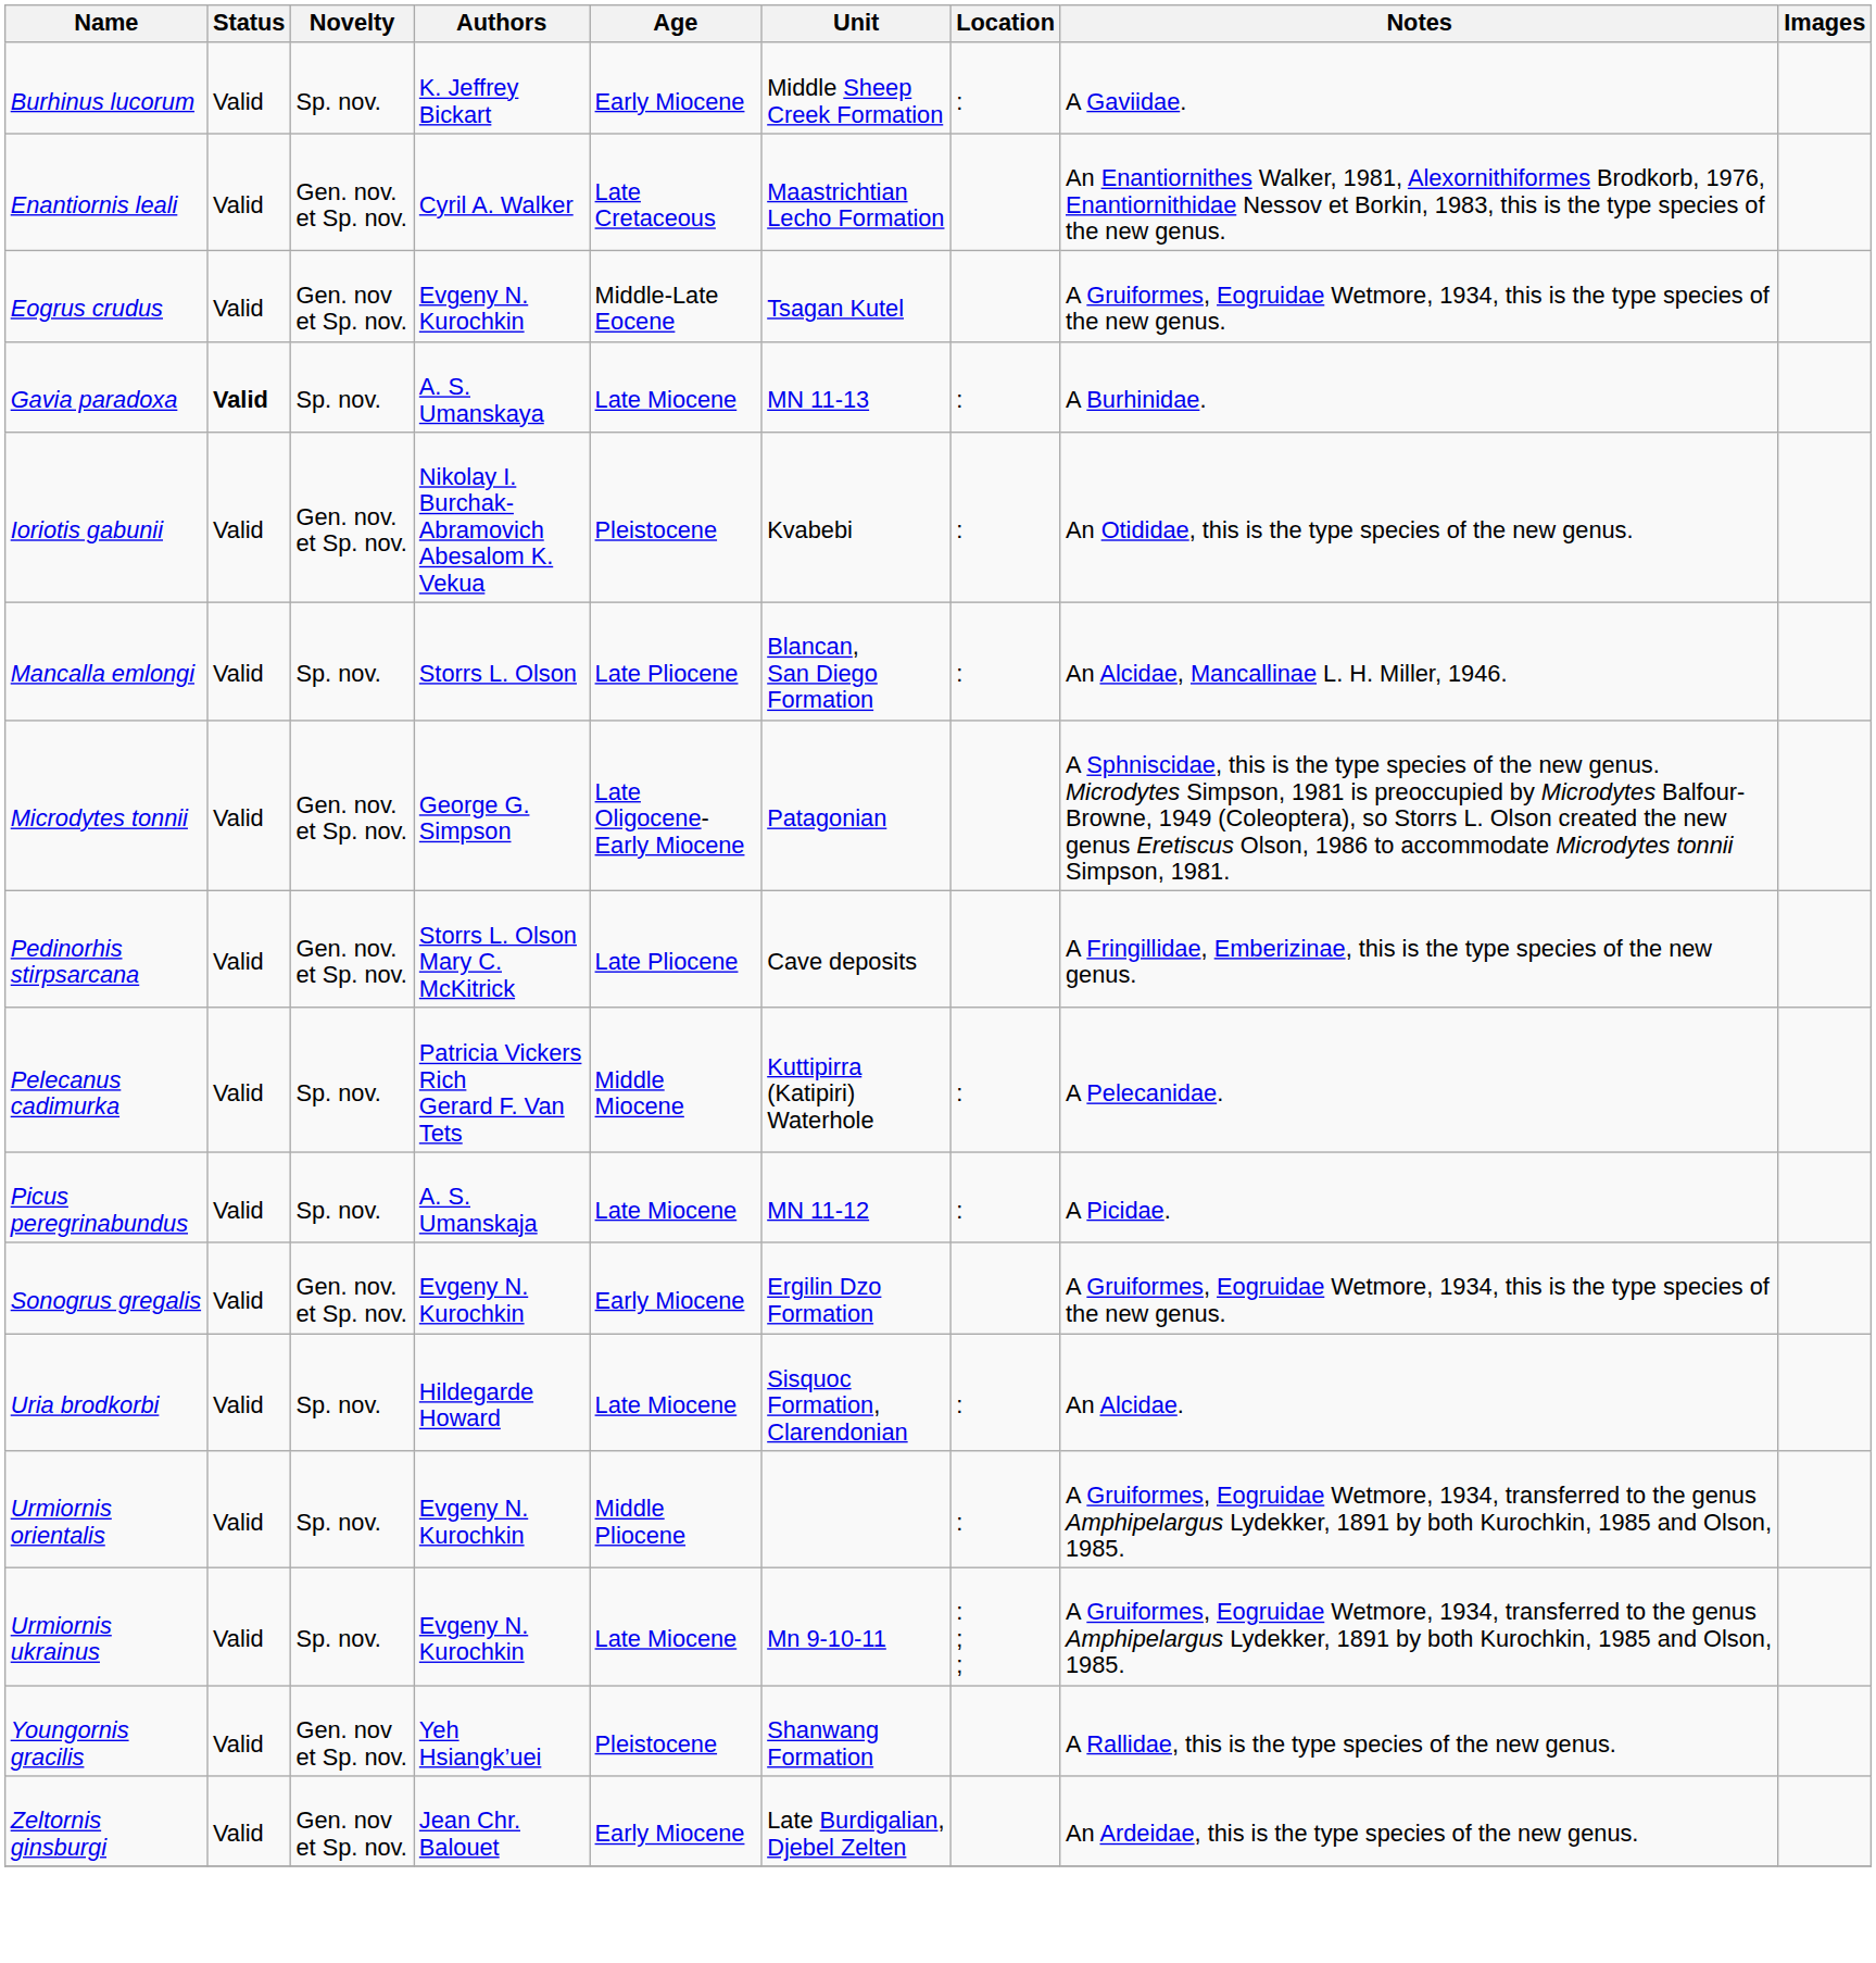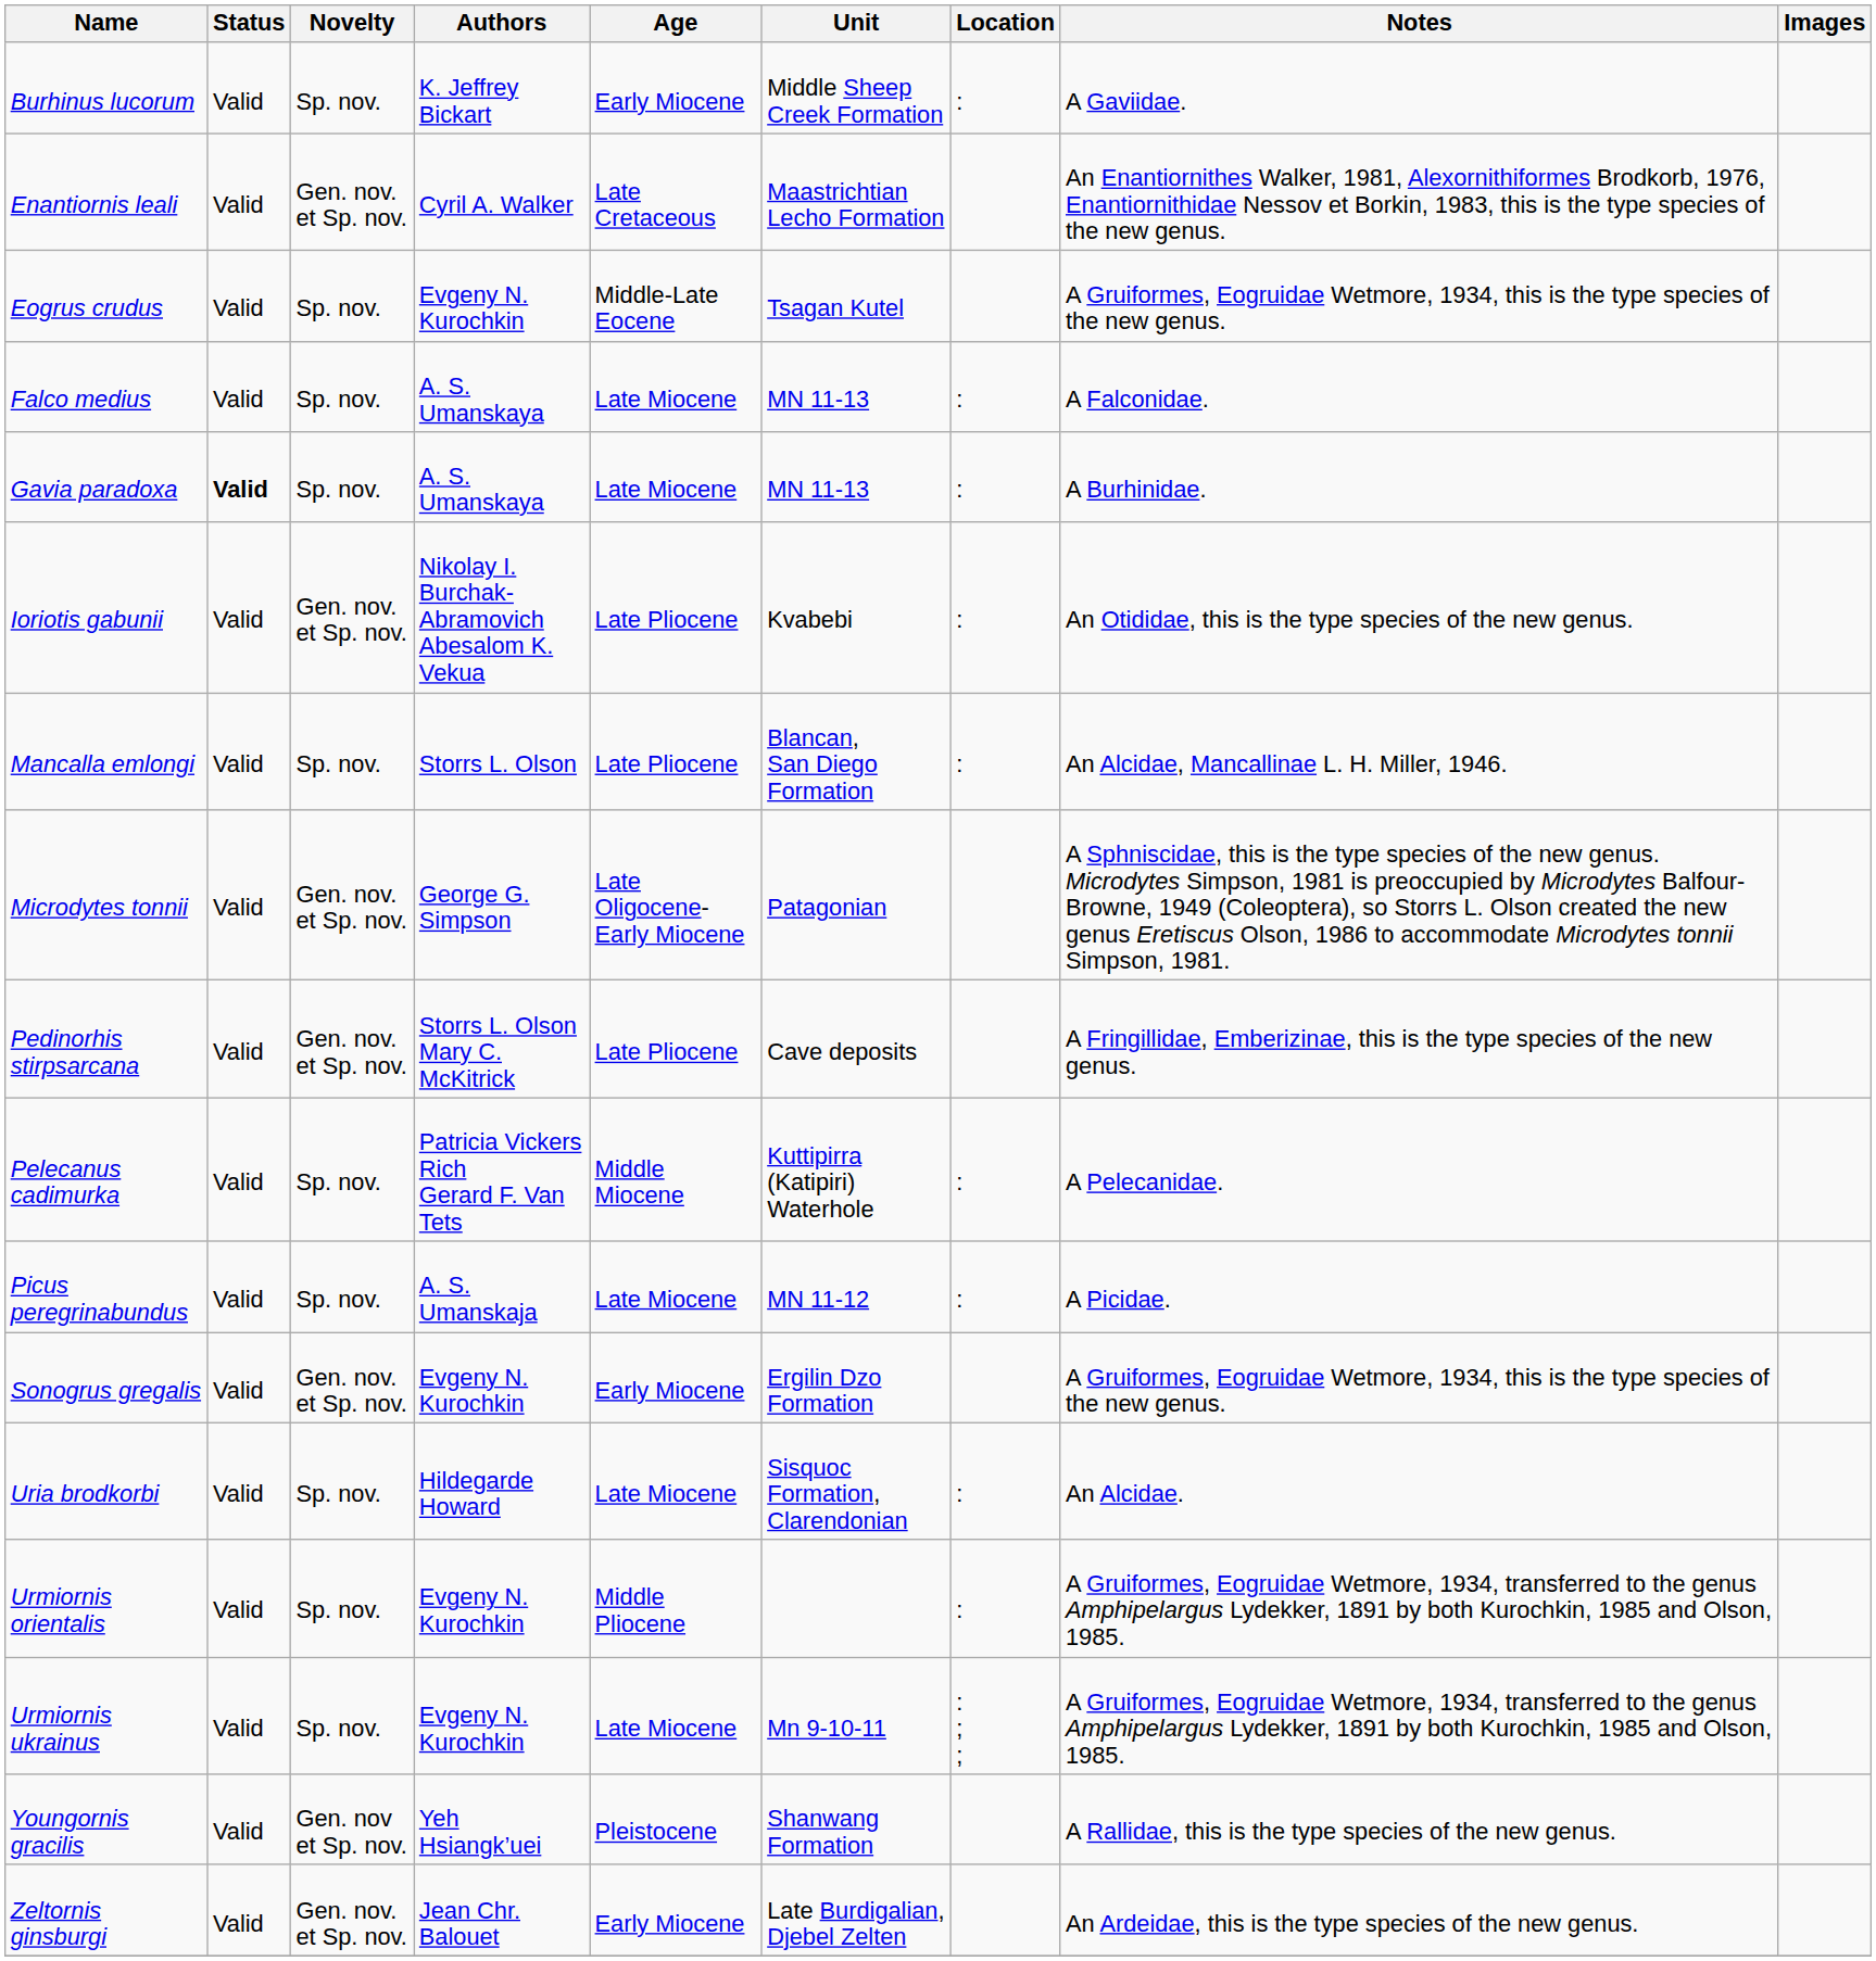 <table class="wikitable sortable" align="center" width="100%">
 <tr>
 <th>Name</th>
 <th>Status</th>
 <th>Novelty</th>
 <th>Authors</th>
 <th>Age</th>
 <th>Unit</th>
 <th>Location</th>
 <th>Notes</th>
 <th>Images</th>
 </tr>
 <tr>
 <td><br><em><a href='#'>Burhinus lucorum</a></em> </td>
 <td><br>Valid</td>
 <td><br>Sp. nov.</td>
 <td><br><a href='#'>K. Jeffrey Bickart</a></td>
 <td><br><a href='#'>Early Miocene</a></td>
 <td><br>Middle <a href='#'>Sheep Creek Formation</a></td>
 <td><br>:<br></td>
 <td><br>A <a href='#'>Gaviidae</a>.</td>
 <td></td>
 </tr>
 <tr>
 <td><br><em><a href='#'>Enantiornis leali</a></em> </td>
 <td><br>Valid</td>
 <td><br>Gen. nov. et Sp. nov.</td>
 <td><br><a href='#'>Cyril A. Walker</a></td>
 <td><br><a href='#'>Late Cretaceous</a></td>
 <td><br><a href='#'>Maastrichtian</a><br><a href='#'>Lecho Formation</a></td>
 <td><br></td>
 <td><br>An <a href='#'>Enantiornithes</a> Walker, 1981, <a href='#'>Alexornithiformes</a> Brodkorb, 1976, <a href='#'>Enantiornithidae</a> Nessov et Borkin, 1983, this is the type species of the new genus.</td>
 <td></td>
 </tr>
 <tr>
 <td><br><em><a href='#'>Eogrus crudus</a></em> </td>
 <td><br>Valid</td>
-<td><br>Gen. nov et Sp. nov.</td>
+<td><br>Sp. nov.</td>
 <td><br><a href='#'>Evgeny N. Kurochkin</a></td>
 <td><br>Middle-Late <a href='#'>Eocene</a></td>
 <td><br><a href='#'>Tsagan Kutel</a></td>
 <td><br></td>
 <td><br>A <a href='#'>Gruiformes</a>, <a href='#'>Eogruidae</a> Wetmore, 1934, this is the type species of the new genus.</td>
+<td></td>
+</tr>
+<tr>
+<td><br><em><a href='#'>Falco medius</a></em> </td>
+<td><br>Valid</td>
+<td><br>Sp. nov.</td>
+<td><br><a href='#'>A. S. Umanskaya</a></td>
+<td><br><a href='#'>Late Miocene</a></td>
+<td><br><a href='#'>MN 11-13</a></td>
+<td><br>:<br></td>
+<td><br>A <a href='#'>Falconidae</a>.</td>
 <td></td>
 </tr>
 <tr>
 <td><br><em><a href='#'>Gavia paradoxa</a></em> </td>
 <td><strong><br>Valid</strong></td>
 <td><br>Sp. nov.</td>
 <td><br><a href='#'>A. S. Umanskaya</a></td>
 <td><br><a href='#'>Late Miocene</a></td>
 <td><br><a href='#'>MN 11-13</a></td>
 <td><br>:<br></td>
 <td><br>A <a href='#'>Burhinidae</a>.</td>
 <td></td>
 </tr>
 <tr>
 <td><br><em><a href='#'>Ioriotis gabunii</a></em> </td>
 <td><br>Valid</td>
 <td><br>Gen. nov. et Sp. nov.</td>
 <td><br><a href='#'>Nikolay I. Burchak-Abramovich</a><br><a href='#'>Abesalom K. Vekua</a></td>
-<td><br><a href='#'>Pleistocene</a></td>
+<td><br><a href='#'>Late Pliocene</a></td>
 <td><br>Kvabebi</td>
 <td><br>:<br></td>
 <td><br>An <a href='#'>Otididae</a>, this is the type species of the new genus.</td>
 <td></td>
 </tr>
 <tr>
 <td><br><em><a href='#'>Mancalla emlongi</a></em> </td>
 <td><br>Valid</td>
 <td><br>Sp. nov.</td>
 <td><br><a href='#'>Storrs L. Olson</a></td>
 <td><br><a href='#'>Late Pliocene</a></td>
 <td><br><a href='#'>Blancan</a>,<br><a href='#'>San Diego Formation</a></td>
 <td><br>:<br></td>
 <td><br>An <a href='#'>Alcidae</a>, <a href='#'>Mancallinae</a> L. H. Miller, 1946.</td>
 <td></td>
 </tr>
 <tr>
 <td><br><em><a href='#'>Microdytes tonnii</a></em> </td>
 <td><br>Valid</td>
 <td><br>Gen. nov. et Sp. nov.</td>
 <td><br><a href='#'>George G. Simpson</a></td>
 <td><br><a href='#'>Late Oligocene</a>-<a href='#'>Early Miocene</a></td>
 <td><br><a href='#'>Patagonian</a></td>
 <td><br></td>
 <td><br>A <a href='#'>Sphniscidae</a>, this is the type species of the new genus. <em>Microdytes</em> Simpson, 1981 is preoccupied by <em>Microdytes</em> Balfour-Browne, 1949 (Coleoptera), so Storrs L. Olson created the new genus <em>Eretiscus</em> Olson, 1986 to accommodate <em>Microdytes tonnii</em> Simpson, 1981.</td>
 <td></td>
 </tr>
 <tr>
 <td><br><em><a href='#'>Pedinorhis stirpsarcana</a></em> </td>
 <td><br>Valid</td>
 <td><br>Gen. nov. et Sp. nov.</td>
 <td><br><a href='#'>Storrs L. Olson</a><br><a href='#'>Mary C. McKitrick</a></td>
 <td><br><a href='#'>Late Pliocene</a></td>
 <td><br>Cave deposits</td>
 <td><br></td>
 <td><br>A <a href='#'>Fringillidae</a>, <a href='#'>Emberizinae</a>, this is the type species of the new genus.</td>
 <td></td>
 </tr>
 <tr>
 <td><br><em><a href='#'>Pelecanus cadimurka</a></em> </td>
 <td><br>Valid</td>
 <td><br>Sp. nov.</td>
 <td><br><a href='#'>Patricia Vickers Rich</a><br><a href='#'>Gerard F. Van Tets</a></td>
 <td><br><a href='#'>Middle Miocene</a></td>
 <td><br><a href='#'>Kuttipirra</a> (Katipiri) Waterhole</td>
 <td><br>:<br></td>
 <td><br>A <a href='#'>Pelecanidae</a>.</td>
 <td></td>
 </tr>
 <tr>
 <td><br><em><a href='#'>Picus peregrinabundus</a></em> </td>
 <td><br>Valid</td>
 <td><br>Sp. nov.</td>
 <td><br><a href='#'>A. S. Umanskaja</a></td>
 <td><br><a href='#'>Late Miocene</a></td>
 <td><br><a href='#'>MN 11-12</a></td>
 <td><br>:<br></td>
 <td><br>A <a href='#'>Picidae</a>.</td>
 <td></td>
 </tr>
 <tr>
 <td><br><em><a href='#'>Sonogrus gregalis</a></em> </td>
 <td><br>Valid</td>
 <td><br>Gen. nov. et Sp. nov.</td>
 <td><br><a href='#'>Evgeny N. Kurochkin</a></td>
 <td><br><a href='#'>Early Miocene</a></td>
 <td><br><a href='#'>Ergilin Dzo Formation</a></td>
 <td><br></td>
 <td><br>A <a href='#'>Gruiformes</a>, <a href='#'>Eogruidae</a> Wetmore, 1934, this is the type species of the new genus.</td>
 <td></td>
 </tr>
 <tr>
 <td><br><em><a href='#'>Uria brodkorbi</a></em> </td>
 <td><br>Valid</td>
 <td><br>Sp. nov.</td>
 <td><br><a href='#'>Hildegarde Howard</a></td>
 <td><br><a href='#'>Late Miocene</a></td>
 <td><br><a href='#'>Sisquoc Formation</a>,<br><a href='#'>Clarendonian</a></td>
 <td><br>:<br></td>
 <td><br>An <a href='#'>Alcidae</a>.</td>
 <td></td>
 </tr>
 <tr>
 <td><br><em><a href='#'>Urmiornis orientalis</a></em> </td>
 <td><br>Valid</td>
 <td><br>Sp. nov.</td>
 <td><br><a href='#'>Evgeny N. Kurochkin</a></td>
 <td><br><a href='#'>Middle Pliocene</a></td>
 <td></td>
 <td><br>:<br></td>
 <td><br>A <a href='#'>Gruiformes</a>, <a href='#'>Eogruidae</a> Wetmore, 1934, transferred to the genus <em>Amphipelargus</em> Lydekker, 1891 by both Kurochkin, 1985 and Olson, 1985.</td>
 <td></td>
 </tr>
 <tr>
 <td><br><em><a href='#'>Urmiornis ukrainus</a></em> </td>
 <td><br>Valid</td>
 <td><br>Sp. nov.</td>
 <td><br><a href='#'>Evgeny N. Kurochkin</a></td>
 <td><br><a href='#'>Late Miocene</a></td>
 <td><br><a href='#'>Mn 9-10-11</a></td>
 <td><br>:<br>;<br>;<br></td>
 <td><br>A <a href='#'>Gruiformes</a>, <a href='#'>Eogruidae</a> Wetmore, 1934, transferred to the genus <em>Amphipelargus</em> Lydekker, 1891 by both Kurochkin, 1985 and Olson, 1985.</td>
 <td></td>
 </tr>
 <tr>
 <td><br><em><a href='#'>Youngornis gracilis</a></em> </td>
 <td><br>Valid</td>
 <td><br>Gen. nov et Sp. nov.</td>
 <td><br><a href='#'>Yeh Hsiangk’uei</a></td>
 <td><br><a href='#'>Pleistocene</a></td>
 <td><br><a href='#'>Shanwang Formation</a></td>
 <td><br></td>
 <td><br>A <a href='#'>Rallidae</a>, this is the type species of the new genus.</td>
 <td></td>
 </tr>
 <tr>
 <td><br><em><a href='#'>Zeltornis ginsburgi</a></em> </td>
 <td><br>Valid</td>
-<td><br>Gen. nov et Sp. nov.</td>
+<td><br>Gen. nov. et Sp. nov.</td>
 <td><br><a href='#'>Jean Chr. Balouet</a></td>
 <td><br><a href='#'>Early Miocene</a></td>
 <td><br>Late <a href='#'>Burdigalian</a>,<br><a href='#'>Djebel Zelten</a></td>
 <td><br></td>
 <td><br>An <a href='#'>Ardeidae</a>, this is the type species of the new genus.</td>
 <td></td>
 </tr>
 <tr>
 </tr>
 </table>
